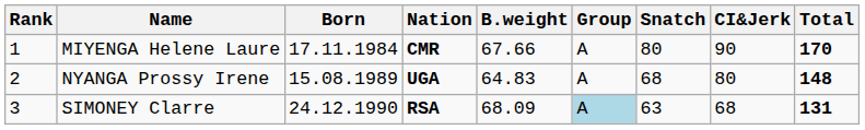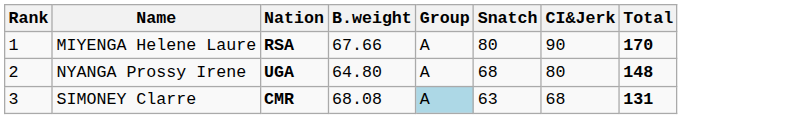 <table class="wikitable">
 <tr>
 <th>Rank</th>
 <th>Name</th>
-<th>Born</th>
 <th>Nation</th>
 <th>B.weight</th>
 <th>Group</th>
 <th>Snatch</th>
 <th>CI&Jerk</th>
 <th>Total</th>
 </tr>
 <tr>
 <td>1</td>
 <td>MIYENGA Helene Laure</td>
-<td>17.11.1984</td>
-<td><strong>CMR</strong></td>
+<td><strong>RSA</strong></td>
 <td>67.66</td>
 <td>A</td>
 <td>80</td>
 <td>90</td>
 <td><strong>170</strong></td>
 </tr>
 <tr>
 <td>2</td>
 <td>NYANGA Prossy Irene</td>
-<td>15.08.1989</td>
 <td><strong>UGA</strong></td>
-<td>64.83</td>
+<td>64.80</td>
 <td>A</td>
 <td>68</td>
 <td>80</td>
 <td><strong>148</strong></td>
 </tr>
 <tr>
 <td>3</td>
 <td>SIMONEY Clarre</td>
-<td>24.12.1990</td>
-<td><strong>RSA</strong></td>
-<td>68.09</td>
+<td><strong>CMR</strong></td>
+<td>68.08</td>
 <td style="background: lightblue;">A</td>
 <td>63</td>
 <td>68</td>
 <td><strong>131</strong></td>
 </tr>
 </table>
